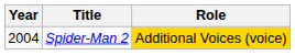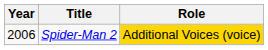 <table class="wikitable plainrowheaders sortable">
 <tr>
 <th>Year</th>
 <th>Title</th>
 <th>Role</th>
 </tr>
 <tr>
-<td>2004</td>
+<td>2006</td>
 <td><em><a href='#'>Spider-Man 2</a></em></td>
 <td style="background: gold;">Additional Voices (voice)</td>
 </tr>
 </table>
